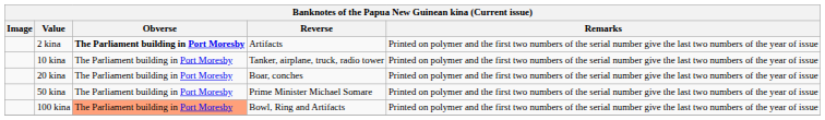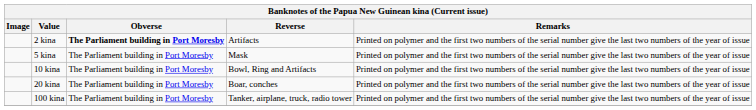 <table class="wikitable" style="font-size: 90%">
 <tr>
 <th colspan="5">Banknotes of the Papua New Guinean kina (Current issue)</th>
 </tr>
 <tr>
 <th>Image</th>
 <th>Value</th>
 <th>Obverse</th>
 <th>Reverse</th>
 <th>Remarks</th>
 </tr>
 <tr>
 <td></td>
 <td>2 kina</td>
 <td><strong>The Parliament building in <a href='#'>Port Moresby</a></strong></td>
 <td>Artifacts</td>
 <td>Printed on polymer and the first two numbers of the serial number give the last two numbers of the year of issue</td>
 </tr>
 <tr>
 <td></td>
+<td>5 kina</td>
+<td>The Parliament building in <a href='#'>Port Moresby</a></td>
+<td>Mask</td>
+<td>Printed on polymer and the first two numbers of the serial number give the last two numbers of the year of issue</td>
+</tr>
+<tr>
+<td></td>
 <td>10 kina</td>
 <td>The Parliament building in <a href='#'>Port Moresby</a></td>
-<td>Tanker, airplane, truck, radio tower</td>
+<td>Bowl, Ring and Artifacts</td>
 <td>Printed on polymer and the first two numbers of the serial number give the last two numbers of the year of issue</td>
 </tr>
 <tr>
 <td></td>
 <td>20 kina</td>
 <td>The Parliament building in <a href='#'>Port Moresby</a></td>
 <td>Boar, conches</td>
 <td>Printed on polymer and the first two numbers of the serial number give the last two numbers of the year of issue</td>
 </tr>
 <tr>
 <td></td>
-<td>50 kina</td>
+<td>100 kina</td>
 <td>The Parliament building in <a href='#'>Port Moresby</a></td>
-<td>Prime Minister Michael Somare</td>
-<td>Printed on polymer and the first two numbers of the serial number give the last two numbers of the year of issue</td>
-</tr>
-<tr>
-<td></td>
-<td>100 kina</td>
-<td style="background: lightsalmon;">The Parliament building in <a href='#'>Port Moresby</a></td>
-<td>Bowl, Ring and Artifacts</td>
+<td>Tanker, airplane, truck, radio tower</td>
 <td>Printed on polymer and the first two numbers of the serial number give the last two numbers of the year of issue</td>
 </tr>
 <tr>
 </tr>
 </table>
